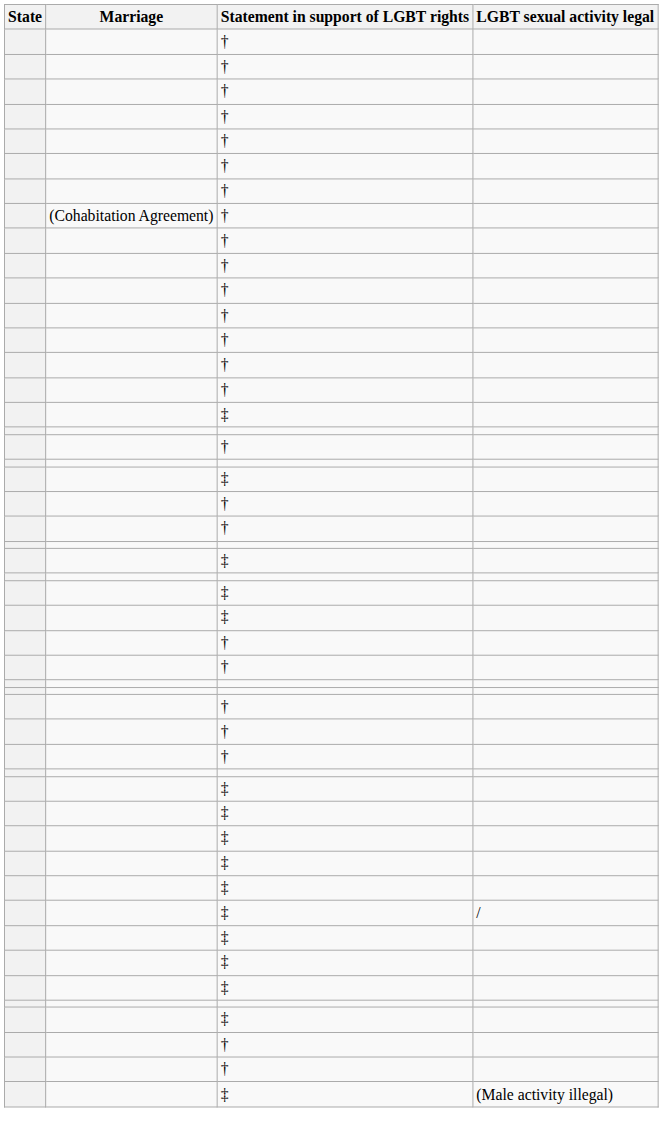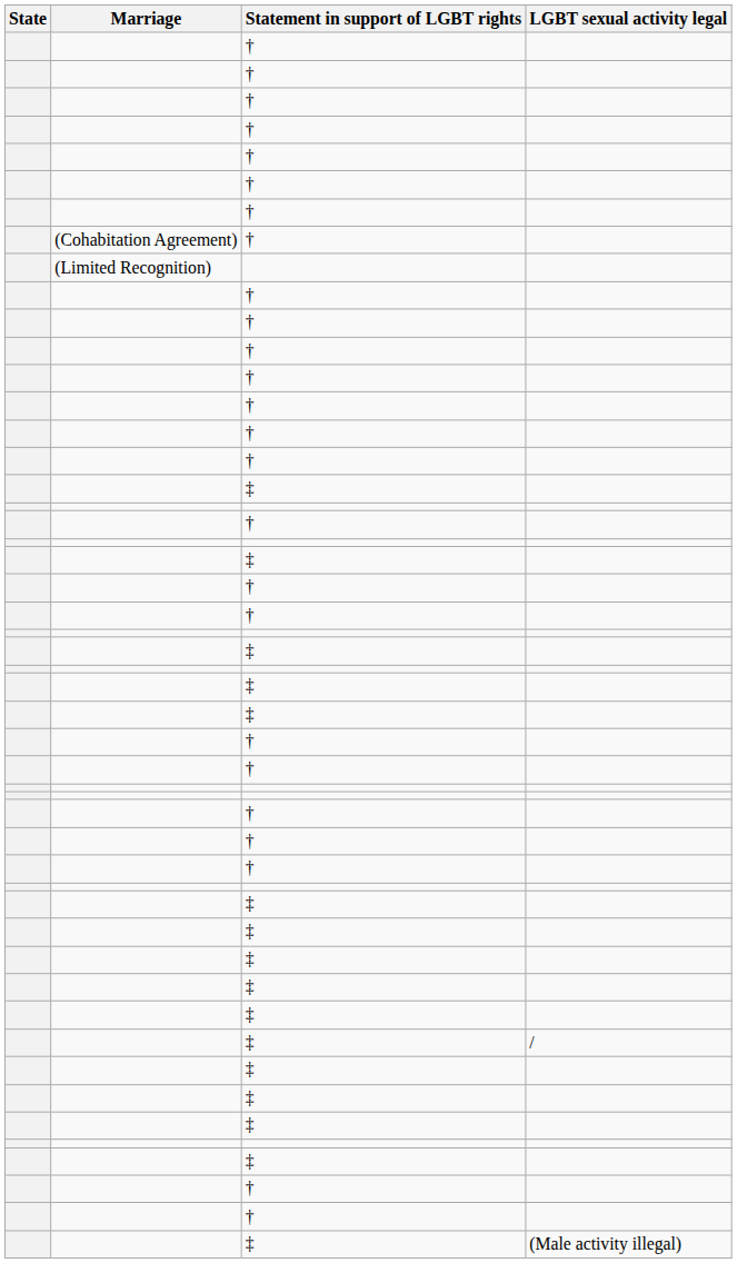 <table class="wikitable">
 <tr>
 <th>State</th>
 <th>Marriage</th>
 <th>Statement in support of LGBT rights</th>
 <th>LGBT sexual activity legal</th>
 </tr>
 <tr>
 <th></th>
 <td></td>
 <td>†</td>
 <td></td>
 </tr>
 <tr>
 <th></th>
 <td></td>
 <td>†</td>
 <td></td>
 </tr>
 <tr>
 <th></th>
 <td></td>
 <td>†</td>
 <td></td>
 </tr>
 <tr>
 <th></th>
 <td></td>
 <td>†</td>
 <td></td>
 </tr>
 <tr>
 <th></th>
 <td></td>
 <td>†</td>
 <td></td>
 </tr>
 <tr>
 <th></th>
 <td></td>
 <td>†</td>
 <td></td>
 </tr>
 <tr>
 <th></th>
 <td></td>
 <td>†</td>
 <td></td>
 </tr>
 <tr>
 <th></th>
 <td> (Cohabitation Agreement)</td>
 <td>†</td>
+<td></td>
+</tr>
+<tr>
+<th></th>
+<td> (Limited Recognition)</td>
+<td></td>
 <td></td>
 </tr>
 <tr>
 <th></th>
 <td></td>
 <td>†</td>
 <td></td>
 </tr>
 <tr>
 <th></th>
 <td></td>
 <td>†</td>
 <td></td>
 </tr>
 <tr>
 <th></th>
 <td></td>
 <td>†</td>
 <td></td>
 </tr>
 <tr>
 <th></th>
 <td></td>
 <td>†</td>
 <td></td>
 </tr>
 <tr>
 <th></th>
 <td></td>
 <td>†</td>
 <td></td>
 </tr>
 <tr>
 <th></th>
 <td></td>
 <td>†</td>
 <td></td>
 </tr>
 <tr>
 <th></th>
 <td></td>
 <td>†</td>
 <td></td>
 </tr>
 <tr>
 <th></th>
 <td></td>
 <td>‡</td>
 <td></td>
 </tr>
 <tr>
 <th></th>
 <td></td>
 <td></td>
 <td></td>
 </tr>
 <tr>
 <th></th>
 <td></td>
 <td>†</td>
 <td></td>
 </tr>
 <tr>
 <th></th>
 <td></td>
 <td></td>
 <td></td>
 </tr>
 <tr>
 <th></th>
 <td></td>
 <td>‡</td>
 <td></td>
 </tr>
 <tr>
 <th></th>
 <td></td>
 <td>†</td>
 <td></td>
 </tr>
 <tr>
 <th></th>
 <td></td>
 <td>†</td>
 <td></td>
 </tr>
 <tr>
 <th></th>
 <td></td>
 <td></td>
 <td></td>
 </tr>
 <tr>
 <th></th>
 <td></td>
 <td>‡</td>
 <td></td>
 </tr>
 <tr>
 <th></th>
 <td></td>
 <td></td>
 <td></td>
 </tr>
 <tr>
 <th></th>
 <td></td>
 <td>‡</td>
 <td></td>
 </tr>
 <tr>
 <th></th>
 <td></td>
 <td>‡</td>
 <td></td>
 </tr>
 <tr>
 <th></th>
 <td></td>
 <td>†</td>
 <td></td>
 </tr>
 <tr>
 <th></th>
 <td></td>
 <td>†</td>
 <td></td>
 </tr>
 <tr>
 <th></th>
 <td></td>
 <td></td>
 <td></td>
 </tr>
 <tr>
 <th></th>
 <td></td>
 <td></td>
 <td></td>
 </tr>
 <tr>
 <th></th>
 <td></td>
 <td>†</td>
 <td></td>
 </tr>
 <tr>
 <th></th>
 <td></td>
 <td>†</td>
 <td></td>
 </tr>
 <tr>
 <th></th>
 <td></td>
 <td>†</td>
 <td></td>
 </tr>
 <tr>
 <th></th>
 <td></td>
 <td></td>
 <td></td>
 </tr>
 <tr>
 <th></th>
 <td></td>
 <td>‡</td>
 <td></td>
 </tr>
 <tr>
 <th></th>
 <td></td>
 <td>‡</td>
 <td></td>
 </tr>
 <tr>
 <th></th>
 <td></td>
 <td>‡</td>
 <td></td>
 </tr>
 <tr>
 <th></th>
 <td></td>
 <td>‡</td>
 <td></td>
 </tr>
 <tr>
 <th></th>
 <td></td>
 <td>‡</td>
 <td></td>
 </tr>
 <tr>
 <th></th>
 <td></td>
 <td>‡</td>
 <td>/</td>
 </tr>
 <tr>
 <th></th>
 <td></td>
 <td>‡</td>
 <td></td>
 </tr>
 <tr>
 <th></th>
 <td></td>
 <td>‡</td>
 <td></td>
 </tr>
 <tr>
 <th></th>
 <td></td>
 <td>‡</td>
 <td></td>
 </tr>
 <tr>
 <th></th>
 <td></td>
 <td></td>
 <td></td>
 </tr>
 <tr>
 <th></th>
 <td></td>
 <td>‡</td>
 <td></td>
 </tr>
 <tr>
 <th></th>
 <td></td>
 <td>†</td>
 <td></td>
 </tr>
 <tr>
 <th></th>
 <td></td>
 <td>†</td>
 <td></td>
 </tr>
 <tr>
 <th></th>
 <td></td>
 <td>‡</td>
 <td> (Male activity illegal)</td>
 </tr>
 </table>
